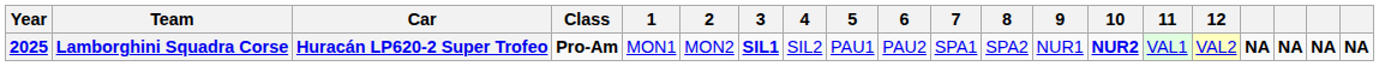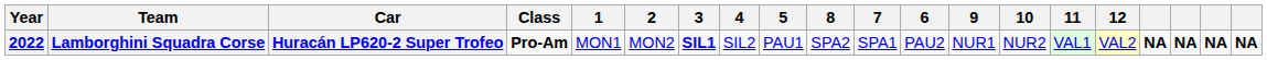 <table class="wikitable" style="text-align:center; font-size:90%">
 <tr>
 <th>Year</th>
 <th>Team</th>
 <th>Car</th>
 <th>Class</th>
 <th>1</th>
 <th>2</th>
 <th>3</th>
 <th>4</th>
 <th>5</th>
+<th>8</th>
+<th>7</th>
 <th>6</th>
-<th>7</th>
-<th>8</th>
 <th>9</th>
 <th>10</th>
 <th>11</th>
 <th>12</th>
 <th></th>
 <th></th>
 <th></th>
 <th></th>
 </tr>
 <tr>
-<th><a href='#'>2025</a></th>
+<th><a href='#'>2022</a></th>
 <th align="left"> <a href='#'>Lamborghini Squadra Corse</a></th>
 <th align="left"><a href='#'>Huracán LP620-2 Super Trofeo</a></th>
 <td><strong>Pro-Am</strong></td>
 <td><a href='#'>MON1</a></td>
 <td><a href='#'>MON2</a></td>
 <td><strong><a href='#'>SIL1</a></strong></td>
 <td><a href='#'>SIL2</a></td>
 <td><a href='#'>PAU1</a></td>
+<td><a href='#'>SPA2</a></td>
+<td><a href='#'>SPA1</a></td>
 <td><a href='#'>PAU2</a></td>
-<td><a href='#'>SPA1</a></td>
-<td><a href='#'>SPA2</a></td>
 <td><a href='#'>NUR1</a></td>
-<td><strong><a href='#'>NUR2</a></strong></td>
+<td><a href='#'>NUR2</a></td>
 <td style="background:#DFFFDF;"><a href='#'>VAL1</a><br></td>
 <td style="background:#FFFFBF;"><a href='#'>VAL2</a><br></td>
 <td><strong>NA</strong></td>
 <td><strong>NA</strong></td>
 <td><strong>NA</strong></td>
 <td><strong>NA</strong></td>
 </tr>
 </table>
